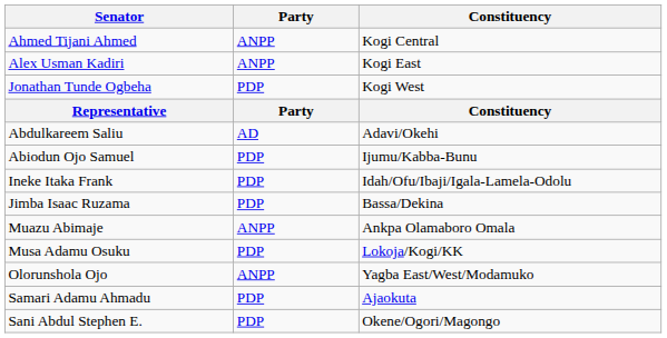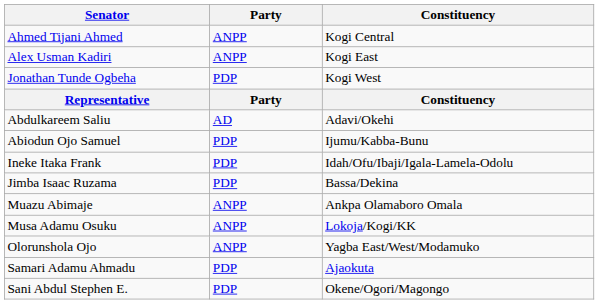 <table class="wikitable">
 <tr>
 <th style="width:15em"><a href='#'>Senator</a></th>
 <th style="width:8em">Party</th>
 <th style="width:20em">Constituency</th>
 </tr>
 <tr>
 <td><a href='#'>Ahmed Tijani Ahmed</a></td>
 <td><a href='#'>ANPP</a></td>
 <td>Kogi Central</td>
 </tr>
 <tr>
 <td><a href='#'>Alex Usman Kadiri</a></td>
 <td><a href='#'>ANPP</a></td>
 <td>Kogi East</td>
 </tr>
 <tr>
 <td><a href='#'>Jonathan Tunde Ogbeha</a></td>
 <td><a href='#'>PDP</a></td>
 <td>Kogi West</td>
 </tr>
 <tr>
 <th style="width:15em"><a href='#'>Representative</a></th>
 <th style="width:8em">Party</th>
 <th style="width:20em">Constituency</th>
 </tr>
 <tr>
 <td>Abdulkareem Saliu</td>
 <td><a href='#'>AD</a></td>
 <td>Adavi/Okehi</td>
 </tr>
 <tr>
 <td>Abiodun Ojo Samuel</td>
 <td><a href='#'>PDP</a></td>
 <td>Ijumu/Kabba-Bunu</td>
 </tr>
 <tr>
 <td>Ineke Itaka Frank</td>
 <td><a href='#'>PDP</a></td>
 <td>Idah/Ofu/Ibaji/Igala-Lamela-Odolu</td>
 </tr>
 <tr>
 <td>Jimba Isaac Ruzama</td>
 <td><a href='#'>PDP</a></td>
 <td>Bassa/Dekina</td>
 </tr>
 <tr>
 <td>Muazu Abimaje</td>
 <td><a href='#'>ANPP</a></td>
 <td>Ankpa Olamaboro Omala</td>
 </tr>
 <tr>
 <td>Musa Adamu Osuku</td>
-<td><a href='#'>PDP</a></td>
+<td><a href='#'>ANPP</a></td>
 <td><a href='#'>Lokoja</a>/Kogi/KK</td>
 </tr>
 <tr>
 <td>Olorunshola Ojo</td>
 <td><a href='#'>ANPP</a></td>
 <td>Yagba East/West/Modamuko</td>
 </tr>
 <tr>
 <td>Samari Adamu Ahmadu</td>
 <td><a href='#'>PDP</a></td>
 <td><a href='#'>Ajaokuta</a></td>
 </tr>
 <tr>
 <td>Sani Abdul Stephen E.</td>
 <td><a href='#'>PDP</a></td>
 <td>Okene/Ogori/Magongo</td>
 </tr>
 </table>
